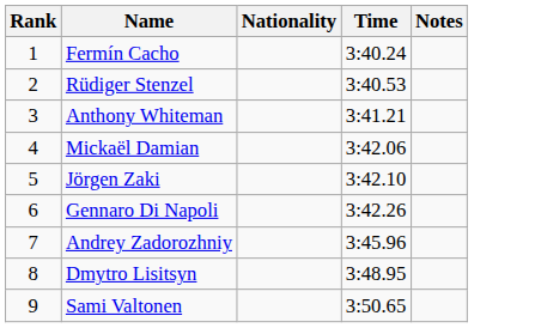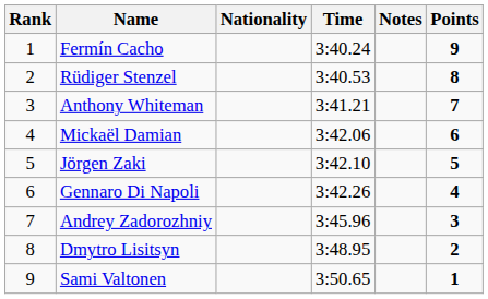 <table class="wikitable sortable" style="text-align:center">
 <tr>
 <th>Rank</th>
 <th>Name</th>
 <th>Nationality</th>
 <th>Time</th>
 <th>Notes</th>
+<th>Points</th>
 </tr>
 <tr>
 <td>1</td>
 <td align=left><a href='#'>Fermín Cacho</a></td>
 <td align=left></td>
 <td>3:40.24</td>
 <td></td>
+<td><strong>9</strong></td>
 </tr>
 <tr>
 <td>2</td>
 <td align=left><a href='#'>Rüdiger Stenzel</a></td>
 <td align=left></td>
 <td>3:40.53</td>
 <td></td>
+<td><strong>8</strong></td>
 </tr>
 <tr>
 <td>3</td>
 <td align=left><a href='#'>Anthony Whiteman</a></td>
 <td align=left></td>
 <td>3:41.21</td>
 <td></td>
+<td><strong>7</strong></td>
 </tr>
 <tr>
 <td>4</td>
 <td align=left><a href='#'>Mickaël Damian</a></td>
 <td align=left></td>
 <td>3:42.06</td>
 <td></td>
+<td><strong>6</strong></td>
 </tr>
 <tr>
 <td>5</td>
 <td align=left><a href='#'>Jörgen Zaki</a></td>
 <td align=left></td>
 <td>3:42.10</td>
 <td></td>
+<td><strong>5</strong></td>
 </tr>
 <tr>
 <td>6</td>
 <td align=left><a href='#'>Gennaro Di Napoli</a></td>
 <td align=left></td>
 <td>3:42.26</td>
 <td></td>
+<td><strong>4</strong></td>
 </tr>
 <tr>
 <td>7</td>
 <td align=left><a href='#'>Andrey Zadorozhniy</a></td>
 <td align=left></td>
 <td>3:45.96</td>
 <td></td>
+<td><strong>3</strong></td>
 </tr>
 <tr>
 <td>8</td>
 <td align=left><a href='#'>Dmytro Lisitsyn</a></td>
 <td align=left></td>
 <td>3:48.95</td>
 <td></td>
+<td><strong>2</strong></td>
 </tr>
 <tr>
 <td>9</td>
 <td align=left><a href='#'>Sami Valtonen</a></td>
 <td align=left></td>
 <td>3:50.65</td>
 <td></td>
+<td><strong>1</strong></td>
 </tr>
 </table>
